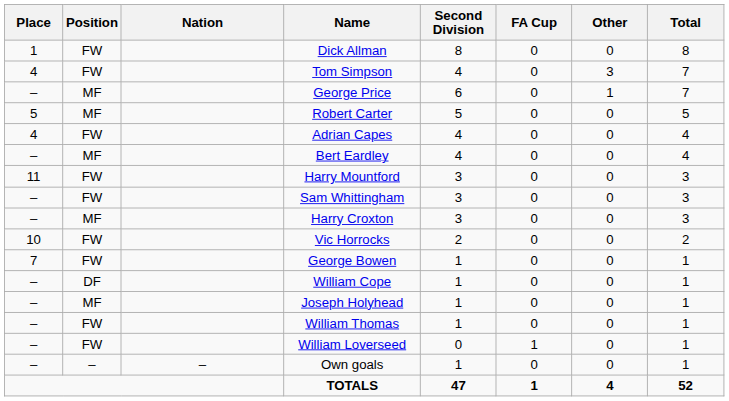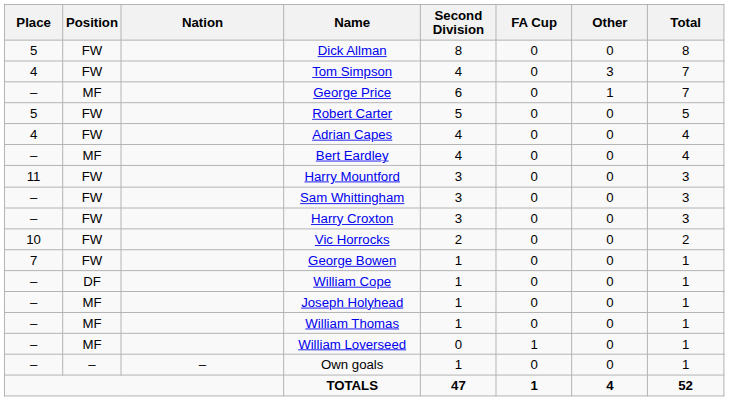 <table class="wikitable" style="font-size: 95%; text-align: center;">
 <tr>
 <th width=60>Place</th>
 <th width=60>Position</th>
 <th width=180>Nation</th>
 <th width=150>Name</th>
 <th width=80>Second Division</th>
 <th width=80>FA Cup</th>
 <th width=80>Other</th>
 <th width=80>Total</th>
 </tr>
 <tr>
-<td>1</td>
+<td>5</td>
 <td>FW</td>
 <td></td>
 <td><a href='#'>Dick Allman</a></td>
 <td>8</td>
 <td>0</td>
 <td>0</td>
 <td>8</td>
 </tr>
 <tr>
 <td>4</td>
 <td>FW</td>
 <td></td>
 <td><a href='#'>Tom Simpson</a></td>
 <td>4</td>
 <td>0</td>
 <td>3</td>
 <td>7</td>
 </tr>
 <tr>
 <td>–</td>
 <td>MF</td>
 <td></td>
 <td><a href='#'>George Price</a></td>
 <td>6</td>
 <td>0</td>
 <td>1</td>
 <td>7</td>
 </tr>
 <tr>
 <td>5</td>
-<td>MF</td>
+<td>FW</td>
 <td></td>
 <td><a href='#'>Robert Carter</a></td>
 <td>5</td>
 <td>0</td>
 <td>0</td>
 <td>5</td>
 </tr>
 <tr>
 <td>4</td>
 <td>FW</td>
 <td></td>
 <td><a href='#'>Adrian Capes</a></td>
 <td>4</td>
 <td>0</td>
 <td>0</td>
 <td>4</td>
 </tr>
 <tr>
 <td>–</td>
 <td>MF</td>
 <td></td>
 <td><a href='#'>Bert Eardley</a></td>
 <td>4</td>
 <td>0</td>
 <td>0</td>
 <td>4</td>
 </tr>
 <tr>
 <td>11</td>
 <td>FW</td>
 <td></td>
 <td><a href='#'>Harry Mountford</a></td>
 <td>3</td>
 <td>0</td>
 <td>0</td>
 <td>3</td>
 </tr>
 <tr>
 <td>–</td>
 <td>FW</td>
 <td></td>
 <td><a href='#'>Sam Whittingham</a></td>
 <td>3</td>
 <td>0</td>
 <td>0</td>
 <td>3</td>
 </tr>
 <tr>
 <td>–</td>
-<td>MF</td>
+<td>FW</td>
 <td></td>
 <td><a href='#'>Harry Croxton</a></td>
 <td>3</td>
 <td>0</td>
 <td>0</td>
 <td>3</td>
 </tr>
 <tr>
 <td>10</td>
 <td>FW</td>
 <td></td>
 <td><a href='#'>Vic Horrocks</a></td>
 <td>2</td>
 <td>0</td>
 <td>0</td>
 <td>2</td>
 </tr>
 <tr>
 <td>7</td>
 <td>FW</td>
 <td></td>
 <td><a href='#'>George Bowen</a></td>
 <td>1</td>
 <td>0</td>
 <td>0</td>
 <td>1</td>
 </tr>
 <tr>
 <td>–</td>
 <td>DF</td>
 <td></td>
 <td><a href='#'>William Cope</a></td>
 <td>1</td>
 <td>0</td>
 <td>0</td>
 <td>1</td>
 </tr>
 <tr>
 <td>–</td>
 <td>MF</td>
 <td></td>
 <td><a href='#'>Joseph Holyhead</a></td>
 <td>1</td>
 <td>0</td>
 <td>0</td>
 <td>1</td>
 </tr>
 <tr>
 <td>–</td>
-<td>FW</td>
+<td>MF</td>
 <td></td>
 <td><a href='#'>William Thomas</a></td>
 <td>1</td>
 <td>0</td>
 <td>0</td>
 <td>1</td>
 </tr>
 <tr>
 <td>–</td>
-<td>FW</td>
+<td>MF</td>
 <td></td>
 <td><a href='#'>William Loverseed</a></td>
 <td>0</td>
 <td>1</td>
 <td>0</td>
 <td>1</td>
 </tr>
 <tr>
 <td>–</td>
 <td>–</td>
 <td>–</td>
 <td>Own goals</td>
 <td>1</td>
 <td>0</td>
 <td>0</td>
 <td>1</td>
 </tr>
 <tr>
 <td colspan="3"></td>
 <td><strong>TOTALS</strong></td>
 <td><strong>47</strong></td>
 <td><strong>1</strong></td>
 <td><strong>4</strong></td>
 <td><strong>52</strong></td>
 </tr>
 </table>
